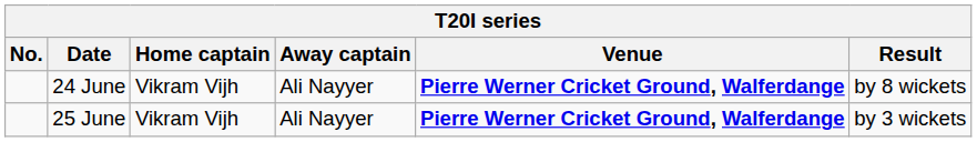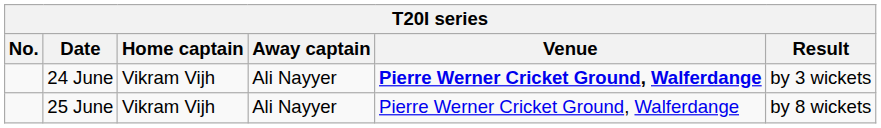 <table class="wikitable">
 <tr>
 <th colspan="6">T20I series</th>
 </tr>
 <tr>
 <th>No.</th>
 <th>Date</th>
 <th>Home captain</th>
 <th>Away captain</th>
 <th>Venue</th>
 <th>Result</th>
 </tr>
 <tr>
 <td></td>
 <td>24 June</td>
 <td>Vikram Vijh</td>
 <td>Ali Nayyer</td>
 <td><strong><a href='#'>Pierre Werner Cricket Ground</a>, <a href='#'>Walferdange</a></strong></td>
-<td> by 8 wickets</td>
+<td> by 3 wickets</td>
 </tr>
 <tr>
 <td></td>
 <td>25 June</td>
 <td>Vikram Vijh</td>
 <td>Ali Nayyer</td>
-<td><strong><a href='#'>Pierre Werner Cricket Ground</a>, <a href='#'>Walferdange</a></strong></td>
-<td> by 3 wickets</td>
+<td><a href='#'>Pierre Werner Cricket Ground</a>, <a href='#'>Walferdange</a></td>
+<td> by 8 wickets</td>
 </tr>
 </table>
